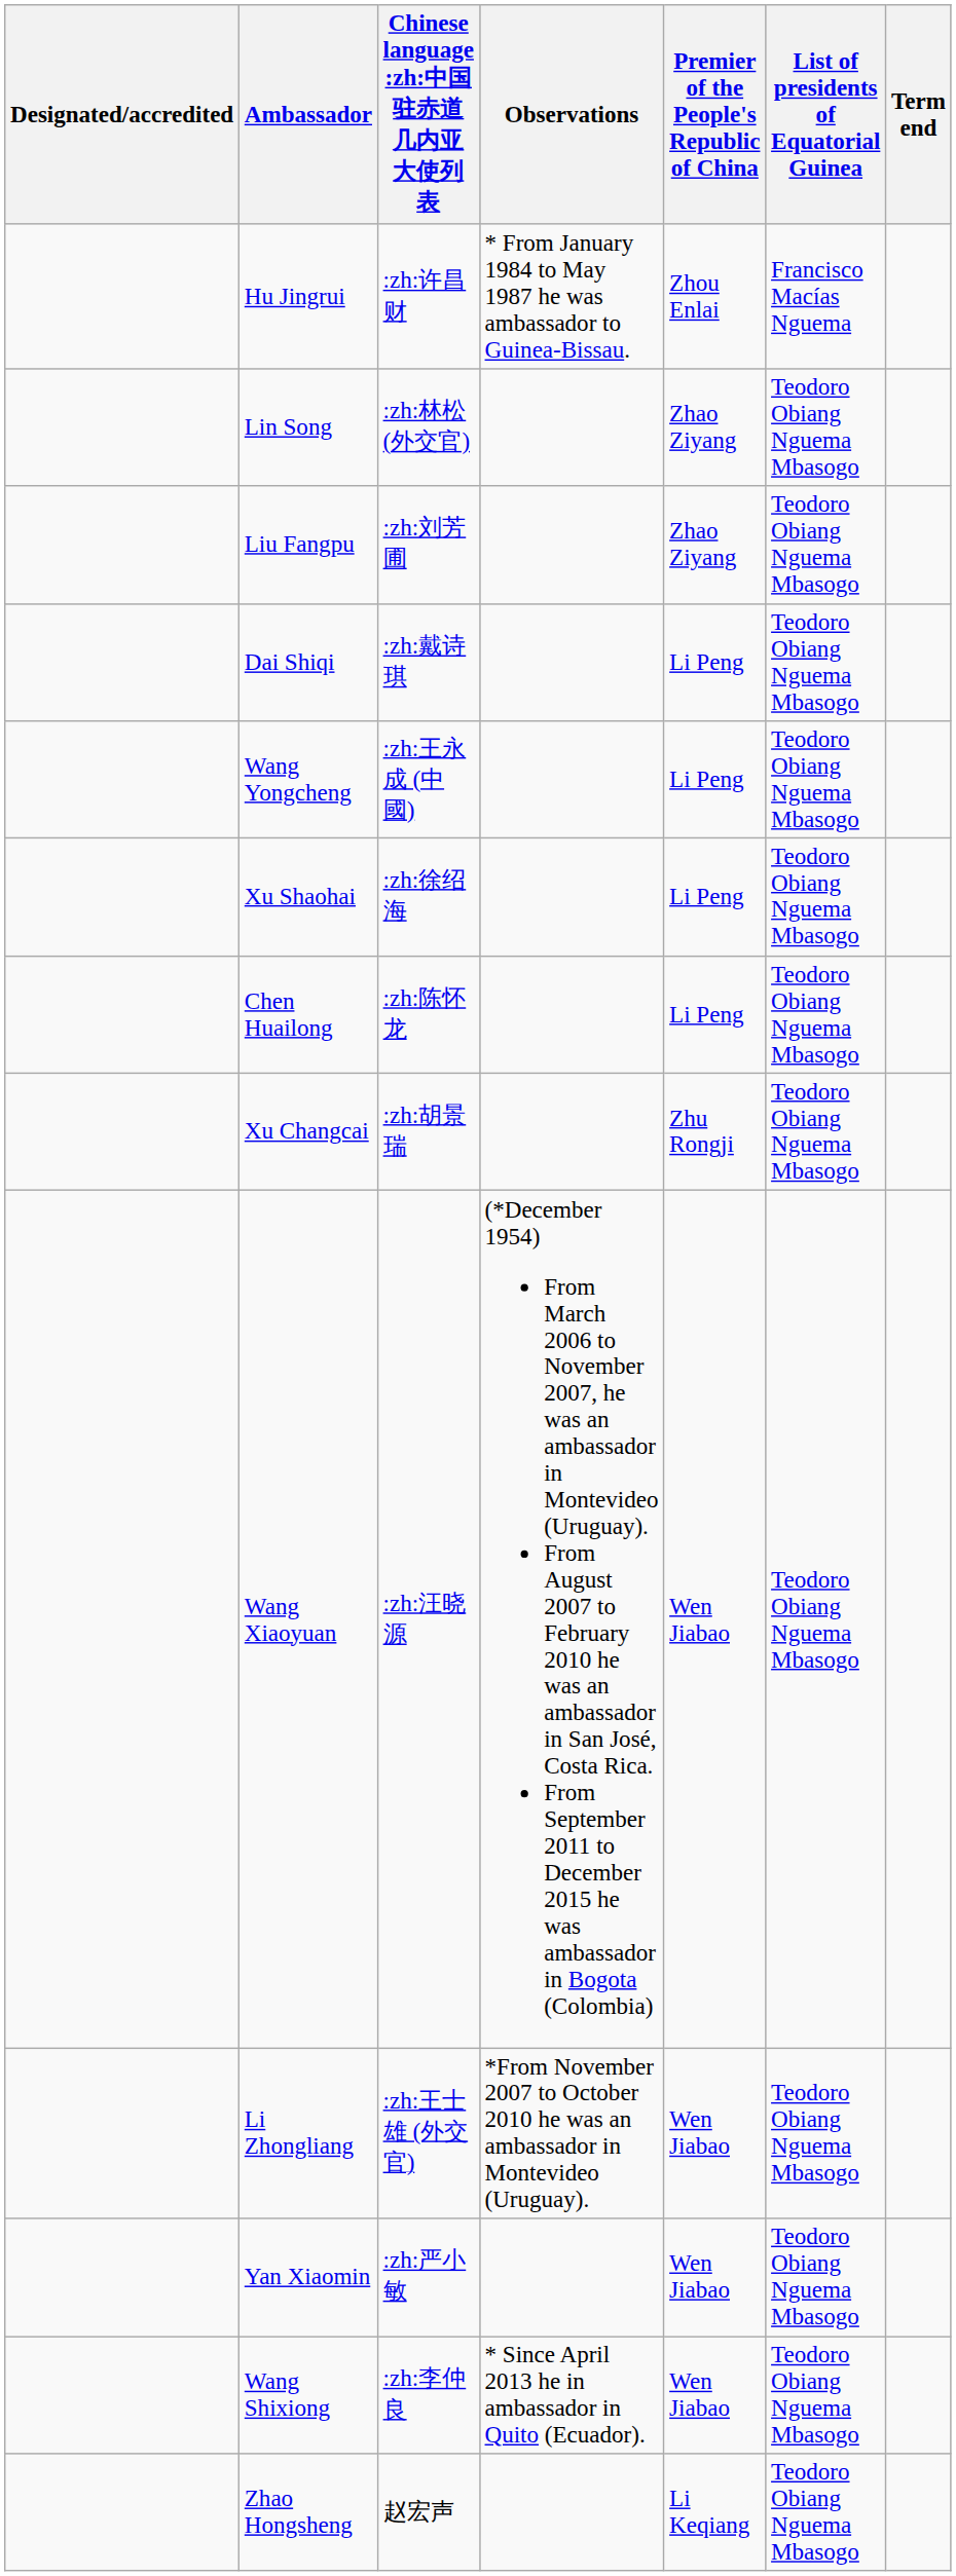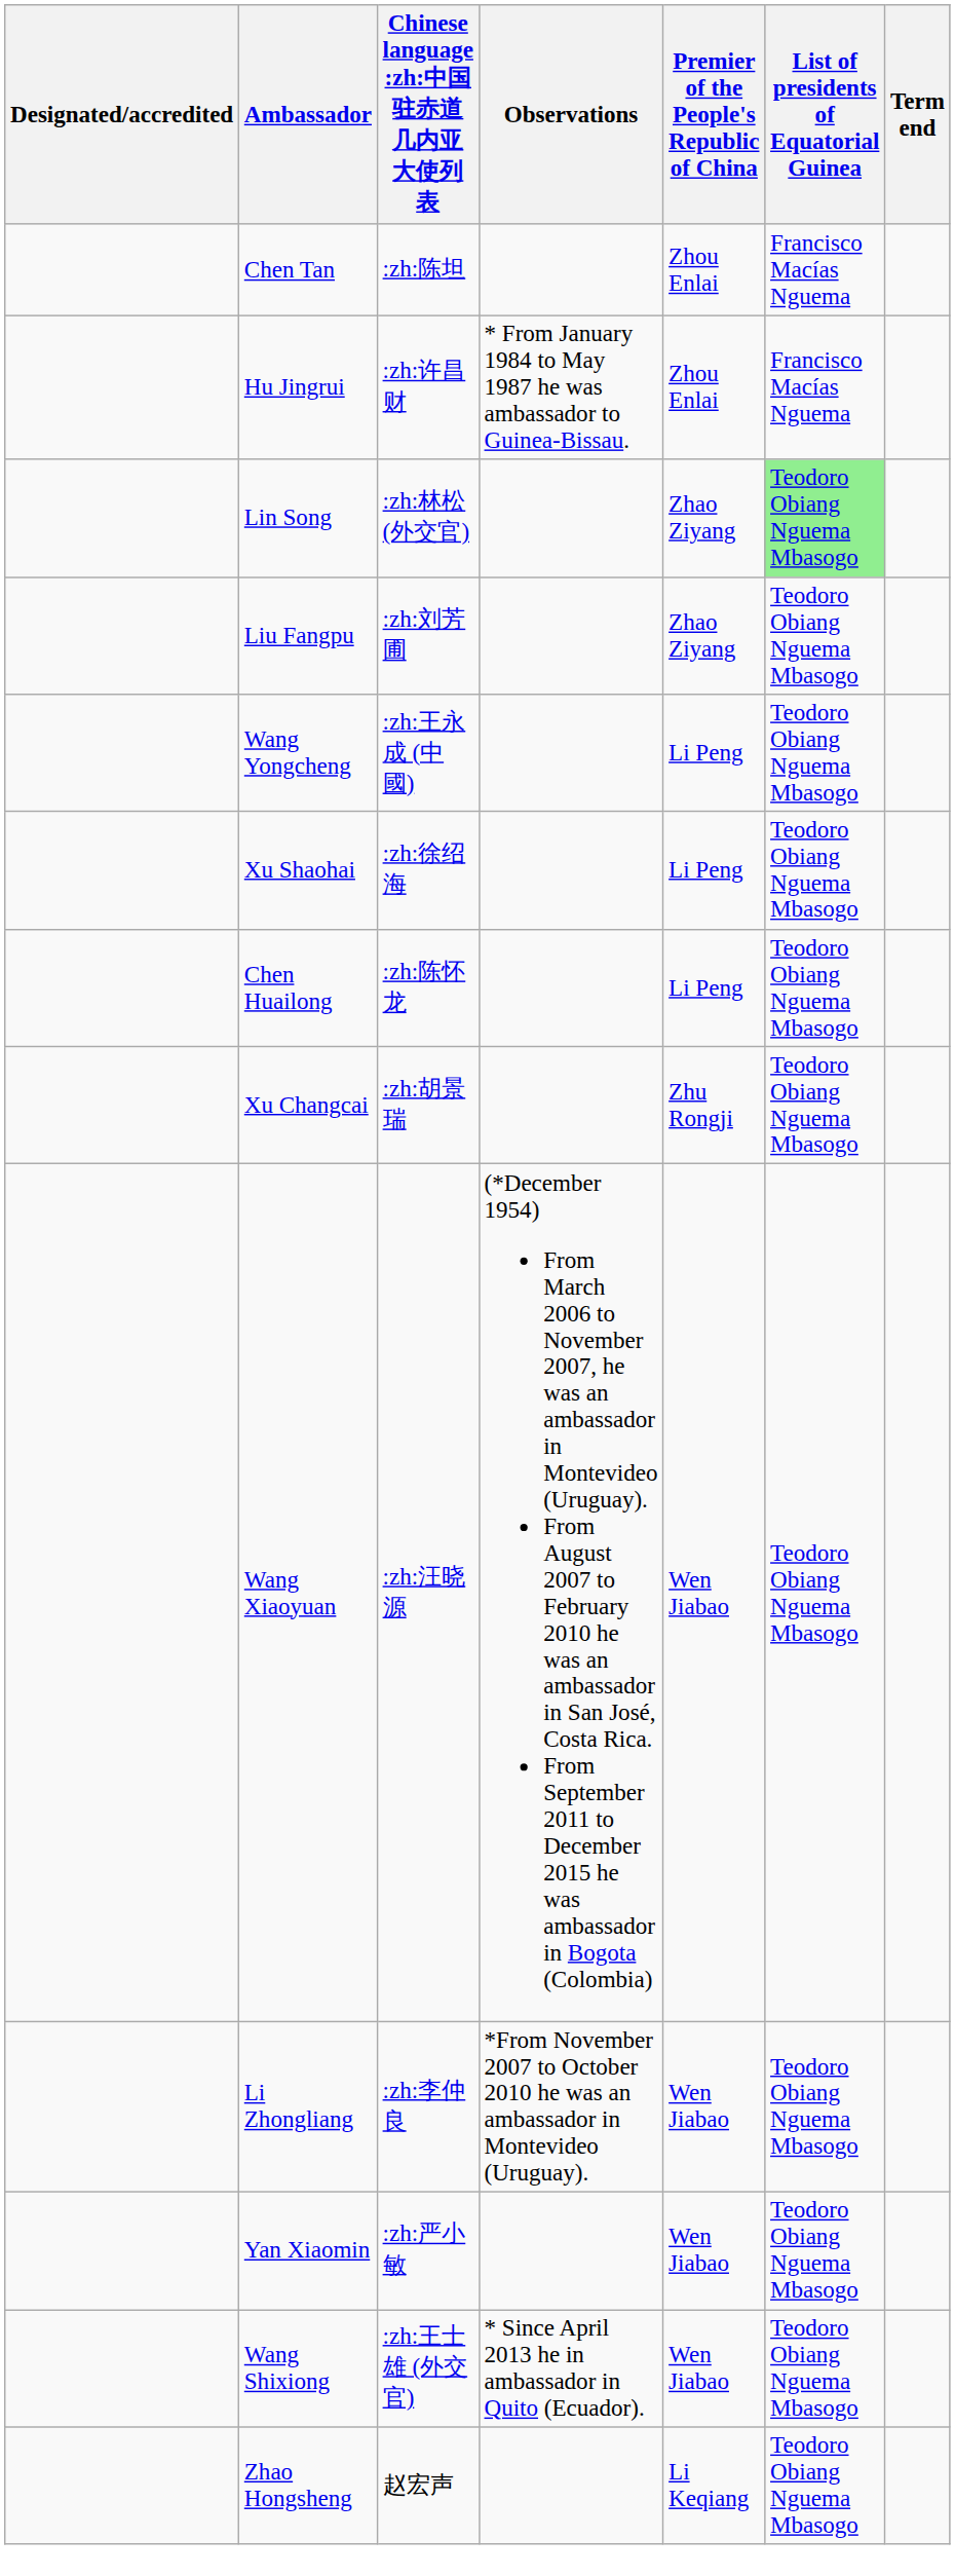 <table class="wikitable sortable">
 <tr>
 <th>Designated/accredited</th>
 <th><a href='#'>Ambassador</a></th>
 <th><a href='#'>Chinese language</a><br><a href='#'>:zh:中国驻赤道几内亚大使列表</a></th>
 <th>Observations</th>
 <th><a href='#'>Premier of the People's Republic of China</a></th>
 <th><a href='#'>List of presidents of Equatorial Guinea</a></th>
 <th>Term end</th>
+</tr>
+<tr>
+<td></td>
+<td><a href='#'>Chen Tan</a></td>
+<td><a href='#'>:zh:陈坦</a></td>
+<td></td>
+<td><a href='#'>Zhou Enlai</a></td>
+<td><a href='#'>Francisco Macías Nguema</a></td>
+<td></td>
 </tr>
 <tr>
 <td></td>
 <td><a href='#'>Hu Jingrui</a></td>
 <td><a href='#'>:zh:许昌财</a></td>
 <td>* From January 1984 to May 1987 he was ambassador to <a href='#'>Guinea-Bissau</a>.</td>
 <td><a href='#'>Zhou Enlai</a></td>
 <td><a href='#'>Francisco Macías Nguema</a></td>
 <td></td>
 </tr>
 <tr>
 <td></td>
 <td><a href='#'>Lin Song</a></td>
 <td><a href='#'>:zh:林松 (外交官)</a></td>
 <td></td>
 <td><a href='#'>Zhao Ziyang</a></td>
-<td><a href='#'>Teodoro Obiang Nguema Mbasogo</a></td>
+<td style="background: lightgreen;"><a href='#'>Teodoro Obiang Nguema Mbasogo</a></td>
 <td></td>
 </tr>
 <tr>
 <td></td>
 <td><a href='#'>Liu Fangpu</a></td>
 <td><a href='#'>:zh:刘芳圃</a></td>
 <td></td>
 <td><a href='#'>Zhao Ziyang</a></td>
-<td><a href='#'>Teodoro Obiang Nguema Mbasogo</a></td>
-<td></td>
-</tr>
-<tr>
-<td></td>
-<td><a href='#'>Dai Shiqi</a></td>
-<td><a href='#'>:zh:戴诗琪</a></td>
-<td></td>
-<td><a href='#'>Li Peng</a></td>
 <td><a href='#'>Teodoro Obiang Nguema Mbasogo</a></td>
 <td></td>
 </tr>
 <tr>
 <td></td>
 <td><a href='#'>Wang Yongcheng</a></td>
 <td><a href='#'>:zh:王永成 (中國)</a></td>
 <td></td>
 <td><a href='#'>Li Peng</a></td>
 <td><a href='#'>Teodoro Obiang Nguema Mbasogo</a></td>
 <td></td>
 </tr>
 <tr>
 <td></td>
 <td><a href='#'>Xu Shaohai</a></td>
 <td><a href='#'>:zh:徐绍海</a></td>
 <td></td>
 <td><a href='#'>Li Peng</a></td>
 <td><a href='#'>Teodoro Obiang Nguema Mbasogo</a></td>
 <td></td>
 </tr>
 <tr>
 <td></td>
 <td><a href='#'>Chen Huailong</a></td>
 <td><a href='#'>:zh:陈怀龙</a></td>
 <td></td>
 <td><a href='#'>Li Peng</a></td>
 <td><a href='#'>Teodoro Obiang Nguema Mbasogo</a></td>
 <td></td>
 </tr>
 <tr>
 <td></td>
 <td><a href='#'>Xu Changcai</a></td>
 <td><a href='#'>:zh:胡景瑞</a></td>
 <td></td>
 <td><a href='#'>Zhu Rongji</a></td>
 <td><a href='#'>Teodoro Obiang Nguema Mbasogo</a></td>
 <td></td>
 </tr>
 <tr>
 <td></td>
 <td><a href='#'>Wang Xiaoyuan</a></td>
 <td><a href='#'>:zh:汪晓源</a></td>
 <td>(*December 1954)<br><ul><li>From March 2006 to November 2007, he was an ambassador in Montevideo (Uruguay).</li><li>From August 2007 to February 2010 he was an ambassador in San José, Costa Rica.</li><li>From September 2011 to December 2015 he was ambassador in <a href='#'>Bogota</a> (Colombia)</li></ul></td>
 <td><a href='#'>Wen Jiabao</a></td>
 <td><a href='#'>Teodoro Obiang Nguema Mbasogo</a></td>
 <td></td>
 </tr>
 <tr>
 <td></td>
 <td><a href='#'>Li Zhongliang</a></td>
-<td><a href='#'>:zh:王士雄 (外交官)</a></td>
+<td><a href='#'>:zh:李仲良</a></td>
 <td>*From November 2007 to October 2010 he was an ambassador in Montevideo (Uruguay).</td>
 <td><a href='#'>Wen Jiabao</a></td>
 <td><a href='#'>Teodoro Obiang Nguema Mbasogo</a></td>
 <td></td>
 </tr>
 <tr>
 <td></td>
 <td><a href='#'>Yan Xiaomin</a></td>
 <td><a href='#'>:zh:严小敏</a></td>
 <td></td>
 <td><a href='#'>Wen Jiabao</a></td>
 <td><a href='#'>Teodoro Obiang Nguema Mbasogo</a></td>
 <td></td>
 </tr>
 <tr>
 <td></td>
 <td><a href='#'>Wang Shixiong</a></td>
-<td><a href='#'>:zh:李仲良</a></td>
+<td><a href='#'>:zh:王士雄 (外交官)</a></td>
 <td>* Since April 2013 he in ambassador in <a href='#'>Quito</a> (Ecuador).</td>
 <td><a href='#'>Wen Jiabao</a></td>
 <td><a href='#'>Teodoro Obiang Nguema Mbasogo</a></td>
 <td></td>
 </tr>
 <tr>
 <td></td>
 <td><a href='#'>Zhao Hongsheng</a></td>
 <td>赵宏声</td>
 <td></td>
 <td><a href='#'>Li Keqiang</a></td>
 <td><a href='#'>Teodoro Obiang Nguema Mbasogo</a></td>
 <td></td>
 </tr>
 </table>
